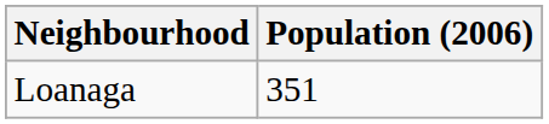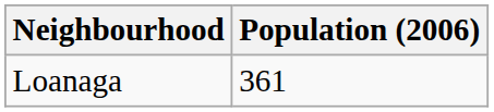 <table class="wikitable">
 <tr>
 <th>Neighbourhood</th>
 <th>Population (2006)</th>
 </tr>
 <tr>
 <td>Loanaga</td>
-<td>351</td>
+<td>361</td>
 </tr>
 </table>
